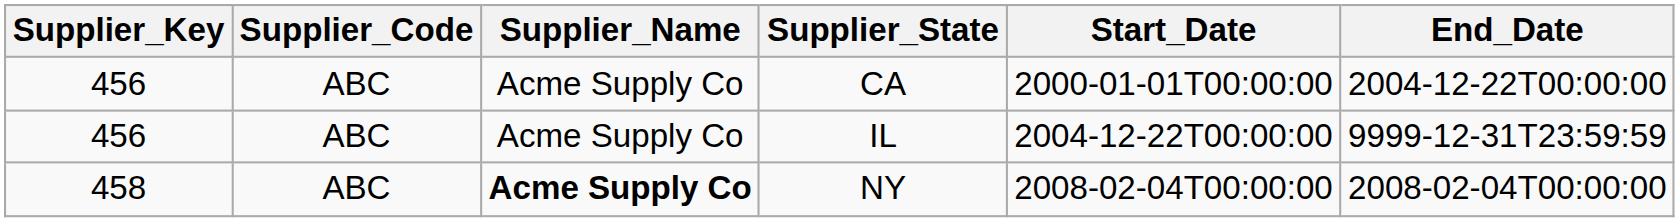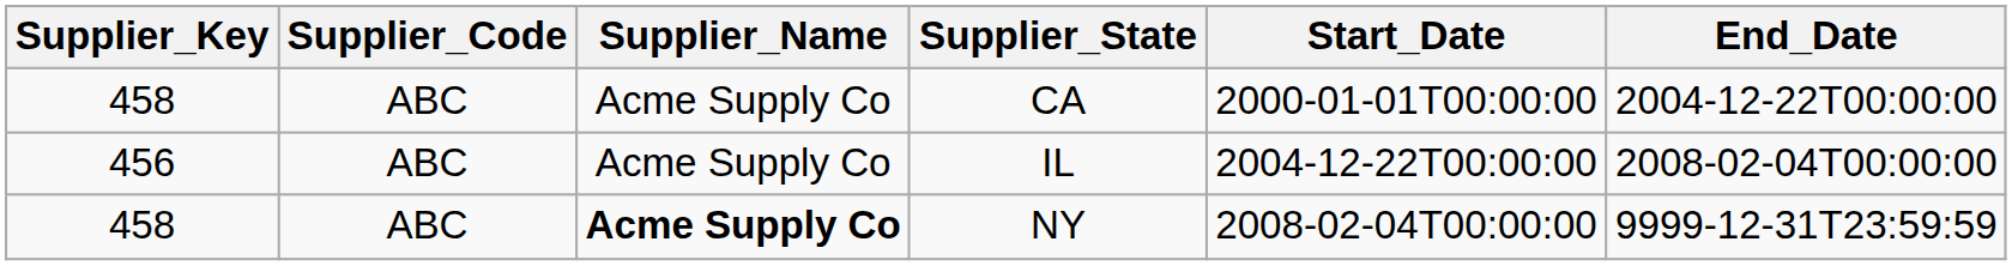 <table class="wikitable" style="text-align:center">
 <tr>
 <th>Supplier_Key</th>
 <th>Supplier_Code</th>
 <th>Supplier_Name</th>
 <th>Supplier_State</th>
 <th>Start_Date</th>
 <th>End_Date</th>
 </tr>
 <tr>
-<td>456</td>
+<td>458</td>
 <td>ABC</td>
 <td>Acme Supply Co</td>
 <td>CA</td>
 <td>2000-01-01T00:00:00</td>
 <td>2004-12-22T00:00:00</td>
 </tr>
 <tr>
 <td>456</td>
 <td>ABC</td>
 <td>Acme Supply Co</td>
 <td>IL</td>
 <td>2004-12-22T00:00:00</td>
-<td>9999-12-31T23:59:59</td>
+<td>2008-02-04T00:00:00</td>
 </tr>
 <tr>
 <td>458</td>
 <td>ABC</td>
 <td><strong>Acme Supply Co</strong></td>
 <td>NY</td>
 <td>2008-02-04T00:00:00</td>
-<td>2008-02-04T00:00:00</td>
+<td>9999-12-31T23:59:59</td>
 </tr>
 </table>
